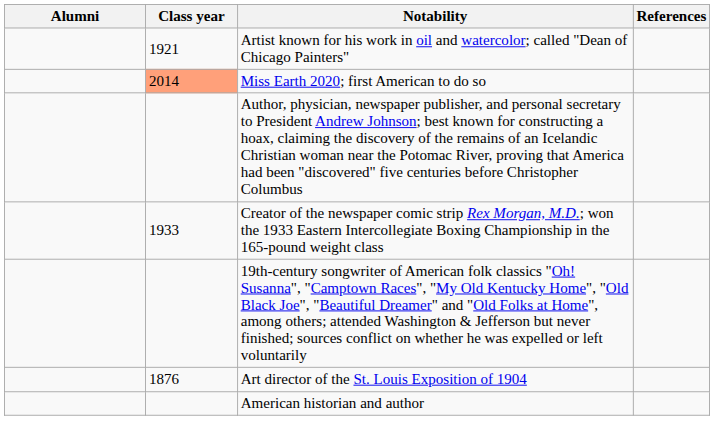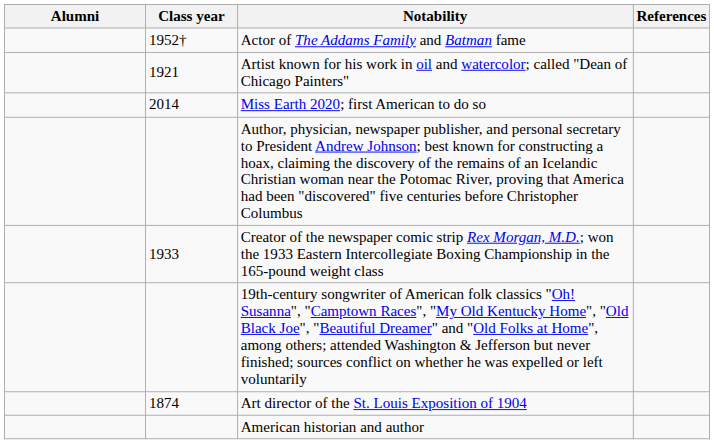 <table class="wikitable sortable col2center col4center vertical-align-top" width=85%>
 <tr>
 <th width="20%">Alumni</th>
 <th width="13%">Class year</th>
 <th width="*" class="unsortable">Notability</th>
 <th width="4%" class="unsortable">References</th>
 </tr>
 <tr>
 <td></td>
+<td>1952†</td>
+<td>Actor of <em><a href='#'>The Addams Family</a></em> and <em><a href='#'>Batman</a></em> fame</td>
+<td></td>
+</tr>
+<tr>
+<td></td>
 <td>1921</td>
 <td>Artist known for his work in <a href='#'>oil</a> and <a href='#'>watercolor</a>; called "Dean of Chicago Painters"</td>
 <td></td>
 </tr>
 <tr>
 <td></td>
-<td style="background: lightsalmon;">2014</td>
+<td>2014</td>
 <td><a href='#'>Miss Earth 2020</a>; first American to do so</td>
 <td></td>
 </tr>
 <tr>
 <td></td>
 <td></td>
 <td>Author, physician, newspaper publisher, and personal secretary to President <a href='#'>Andrew Johnson</a>; best known for constructing a hoax, claiming the discovery of the remains of an Icelandic Christian woman near the Potomac River, proving that America had been "discovered" five centuries before Christopher Columbus</td>
 <td></td>
 </tr>
 <tr>
 <td></td>
 <td>1933</td>
 <td>Creator of the newspaper comic strip <em><a href='#'>Rex Morgan, M.D.</a></em>; won the 1933 Eastern Intercollegiate Boxing Championship in the 165-pound weight class</td>
 <td></td>
 </tr>
 <tr>
 <td></td>
 <td></td>
 <td>19th-century songwriter of American folk classics "<a href='#'>Oh! Susanna</a>", "<a href='#'>Camptown Races</a>", "<a href='#'>My Old Kentucky Home</a>", "<a href='#'>Old Black Joe</a>", "<a href='#'>Beautiful Dreamer</a>" and "<a href='#'>Old Folks at Home</a>", among others; attended Washington & Jefferson but never finished; sources conflict on whether he was expelled or left voluntarily</td>
 <td></td>
 </tr>
 <tr>
 <td></td>
-<td>1876</td>
+<td>1874</td>
 <td>Art director of the <a href='#'>St. Louis Exposition of 1904</a></td>
 <td></td>
 </tr>
 <tr>
 <td></td>
 <td></td>
 <td>American historian and author</td>
 <td></td>
 </tr>
 </table>
